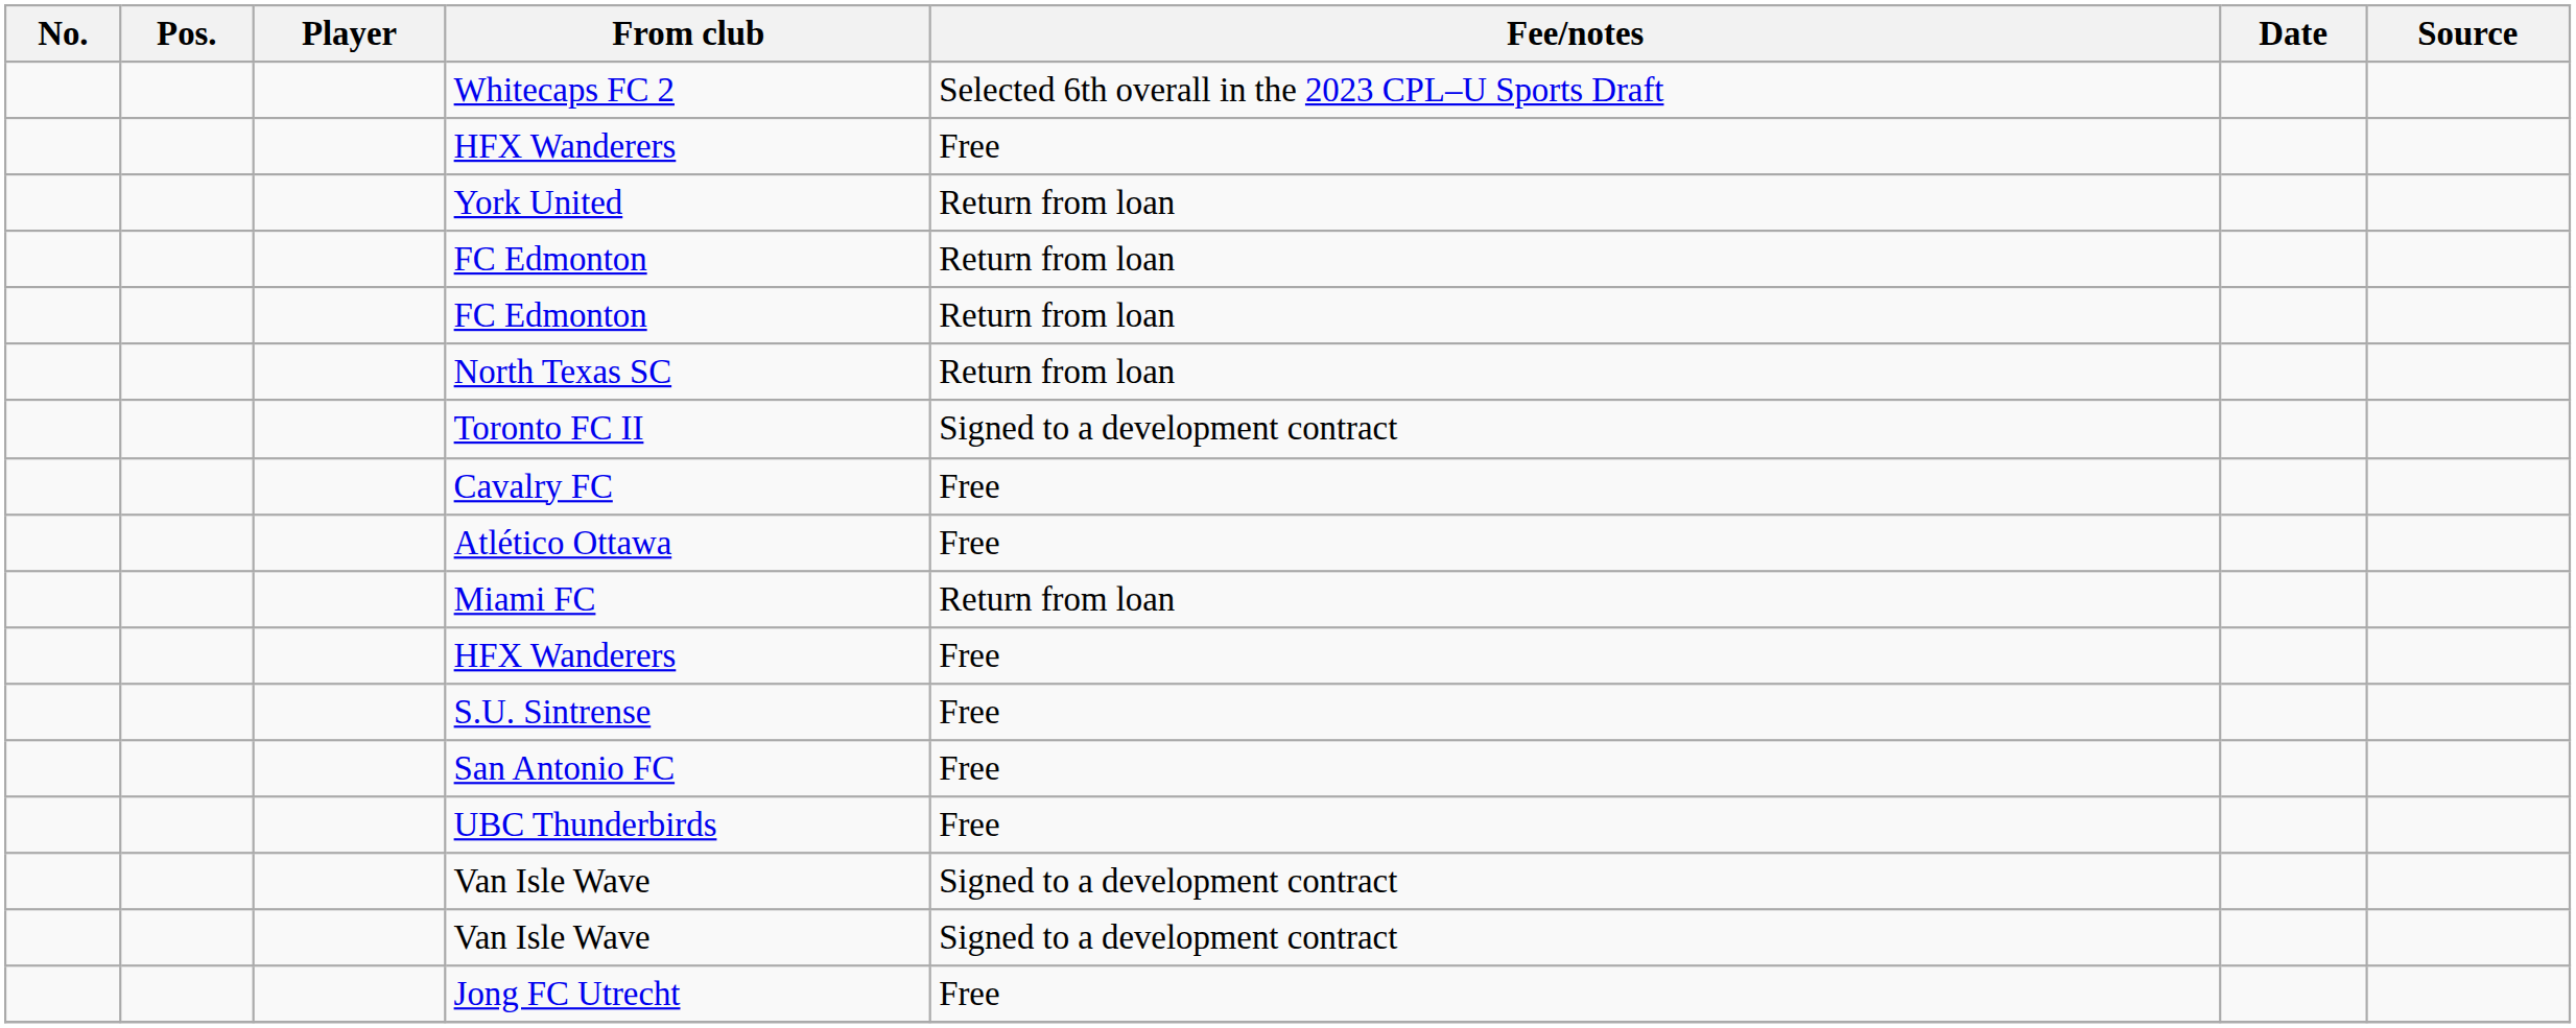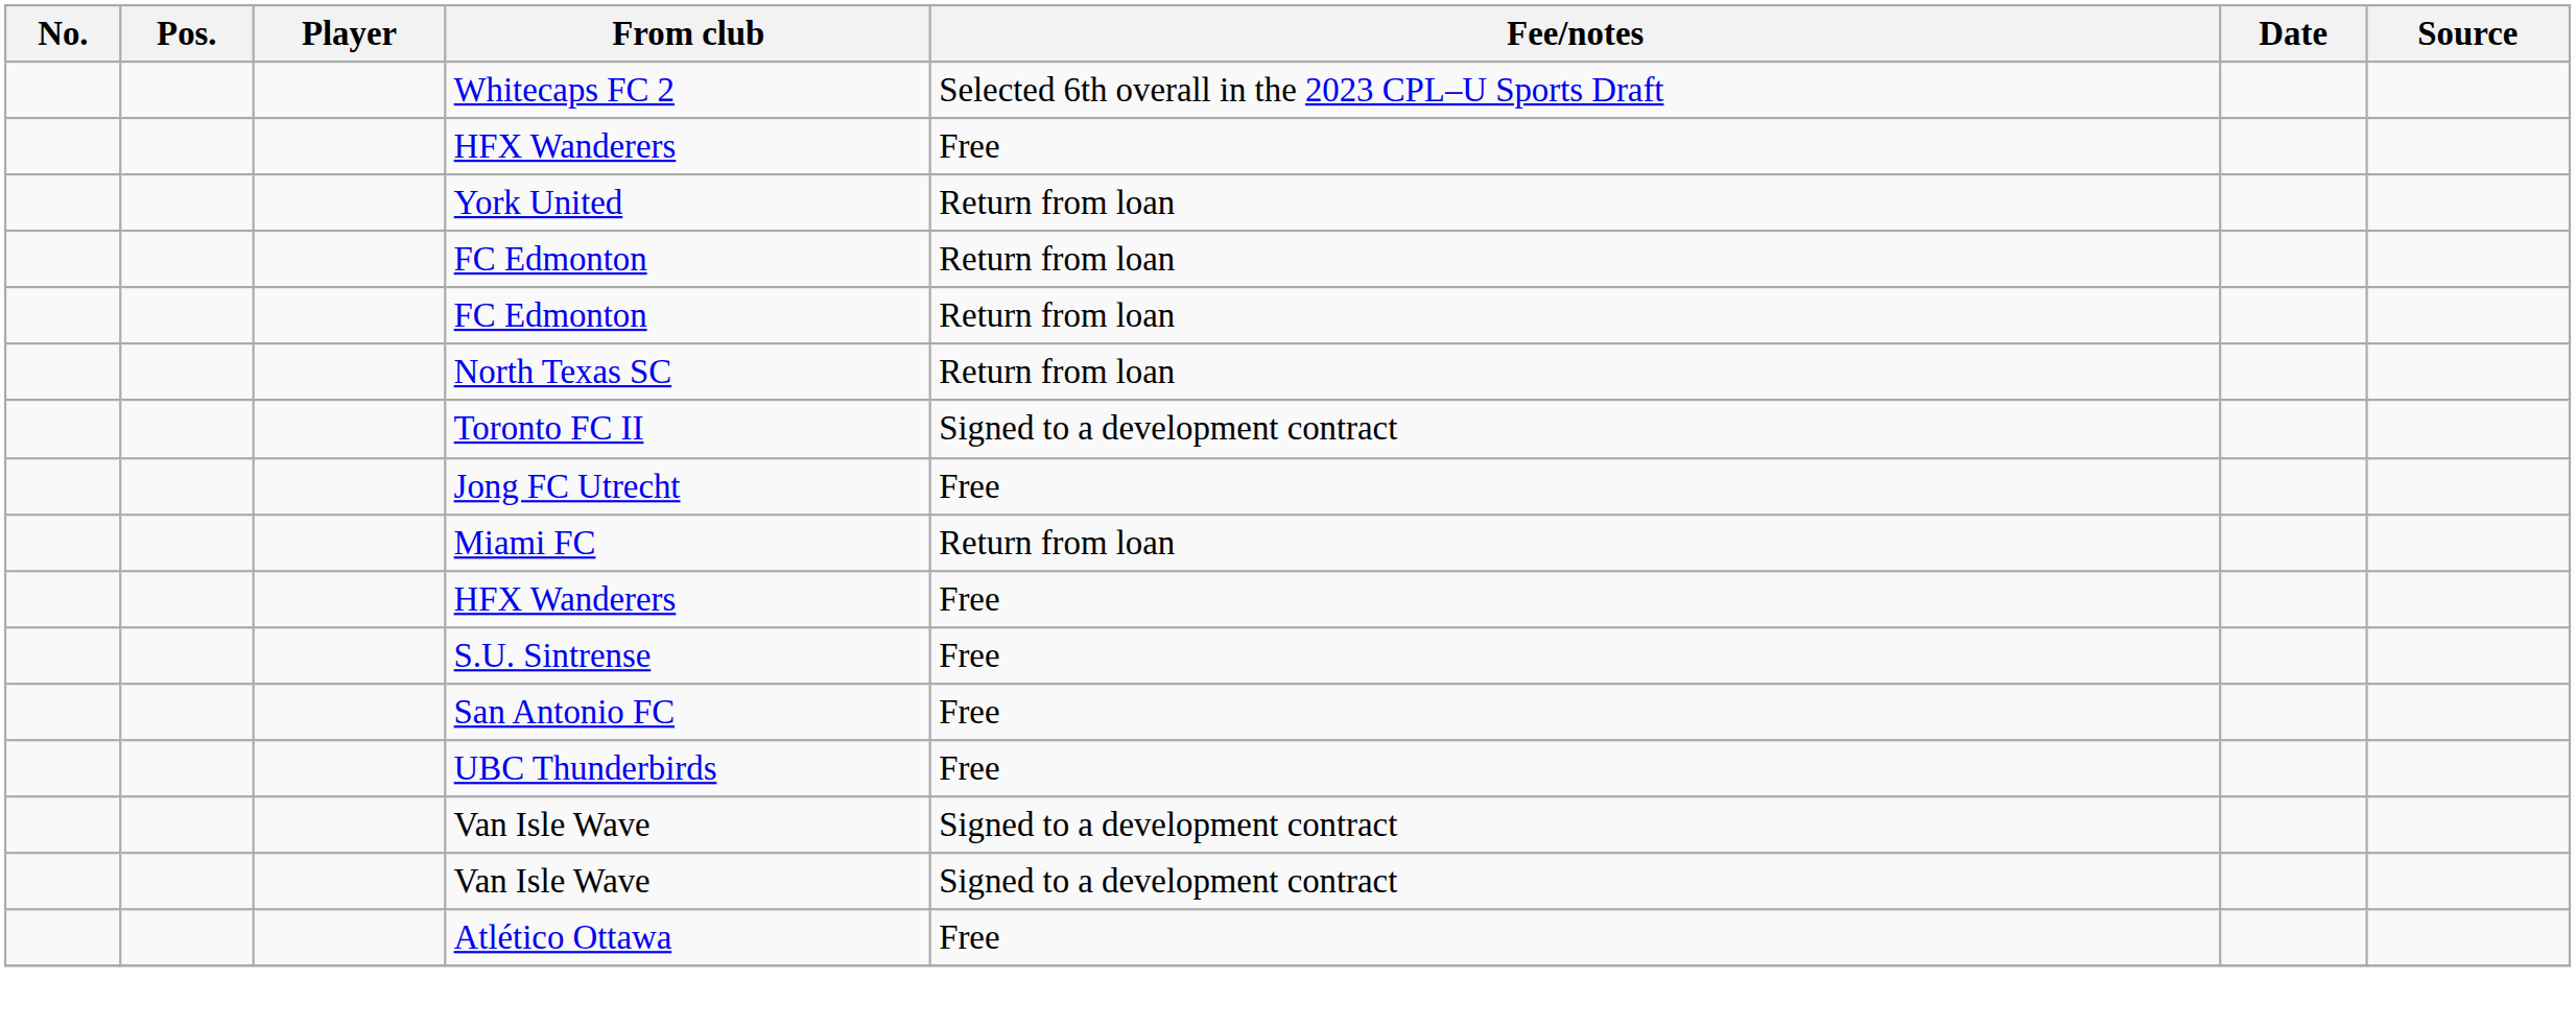 <table class="wikitable sortable" style="width:90%; font-size:95%;">
 <tr>
 <th>No.</th>
 <th>Pos.</th>
 <th>Player</th>
 <th>From club</th>
 <th>Fee/notes</th>
 <th>Date</th>
 <th>Source</th>
 </tr>
 <tr>
 <td align=center></td>
 <td align=center></td>
 <td></td>
 <td> <a href='#'>Whitecaps FC 2</a></td>
 <td>Selected 6th overall in the <a href='#'>2023 CPL–U Sports Draft</a></td>
 <td></td>
 <td></td>
 </tr>
 <tr>
 <td align=center></td>
 <td align=center></td>
 <td></td>
 <td> <a href='#'>HFX Wanderers</a></td>
 <td>Free</td>
 <td></td>
 <td></td>
 </tr>
 <tr>
 <td align=center></td>
 <td align=center></td>
 <td></td>
 <td> <a href='#'>York United</a></td>
 <td>Return from loan</td>
 <td></td>
 <td></td>
 </tr>
 <tr>
 <td align=center></td>
 <td align=center></td>
 <td></td>
 <td> <a href='#'>FC Edmonton</a></td>
 <td>Return from loan</td>
 <td></td>
 <td></td>
 </tr>
 <tr>
 <td align=center></td>
 <td align=center></td>
 <td></td>
 <td> <a href='#'>FC Edmonton</a></td>
 <td>Return from loan</td>
 <td></td>
 <td></td>
 </tr>
 <tr>
 <td align=center></td>
 <td align=center></td>
 <td></td>
 <td> <a href='#'>North Texas SC</a></td>
 <td>Return from loan</td>
 <td></td>
 <td></td>
 </tr>
 <tr>
 <td align=center></td>
 <td align=center></td>
 <td></td>
 <td> <a href='#'>Toronto FC II</a></td>
 <td>Signed to a development contract</td>
 <td></td>
 <td></td>
 </tr>
 <tr>
 <td align=center></td>
 <td align=center></td>
 <td></td>
-<td> <a href='#'>Cavalry FC</a></td>
-<td>Free</td>
-<td></td>
-<td></td>
-</tr>
-<tr>
-<td align=center></td>
-<td align=center></td>
-<td></td>
-<td> <a href='#'>Atlético Ottawa</a></td>
+<td> <a href='#'>Jong FC Utrecht</a></td>
 <td>Free</td>
 <td></td>
 <td></td>
 </tr>
 <tr>
 <td align=center></td>
 <td align=center></td>
 <td></td>
 <td> <a href='#'>Miami FC</a></td>
 <td>Return from loan</td>
 <td></td>
 <td></td>
 </tr>
 <tr>
 <td align=center></td>
 <td align=center></td>
 <td></td>
 <td> <a href='#'>HFX Wanderers</a></td>
 <td>Free</td>
 <td></td>
 <td></td>
 </tr>
 <tr>
 <td align=center></td>
 <td align=center></td>
 <td></td>
 <td> <a href='#'>S.U. Sintrense</a></td>
 <td>Free</td>
 <td></td>
 <td></td>
 </tr>
 <tr>
 <td align=center></td>
 <td align=center></td>
 <td></td>
 <td> <a href='#'>San Antonio FC</a></td>
 <td>Free</td>
 <td></td>
 <td></td>
 </tr>
 <tr>
 <td align=center></td>
 <td align=center></td>
 <td></td>
 <td> <a href='#'>UBC Thunderbirds</a></td>
 <td>Free</td>
 <td></td>
 <td></td>
 </tr>
 <tr>
 <td align=center></td>
 <td align=center></td>
 <td></td>
 <td> Van Isle Wave</td>
 <td>Signed to a development contract</td>
 <td></td>
 <td></td>
 </tr>
 <tr>
 <td align=center></td>
 <td align=center></td>
 <td></td>
 <td> Van Isle Wave</td>
 <td>Signed to a development contract</td>
 <td></td>
 <td></td>
 </tr>
 <tr>
 <td align=center></td>
 <td align=center></td>
 <td></td>
-<td> <a href='#'>Jong FC Utrecht</a></td>
+<td> <a href='#'>Atlético Ottawa</a></td>
 <td>Free</td>
 <td></td>
 <td></td>
 </tr>
 <tr>
 </tr>
 </table>
